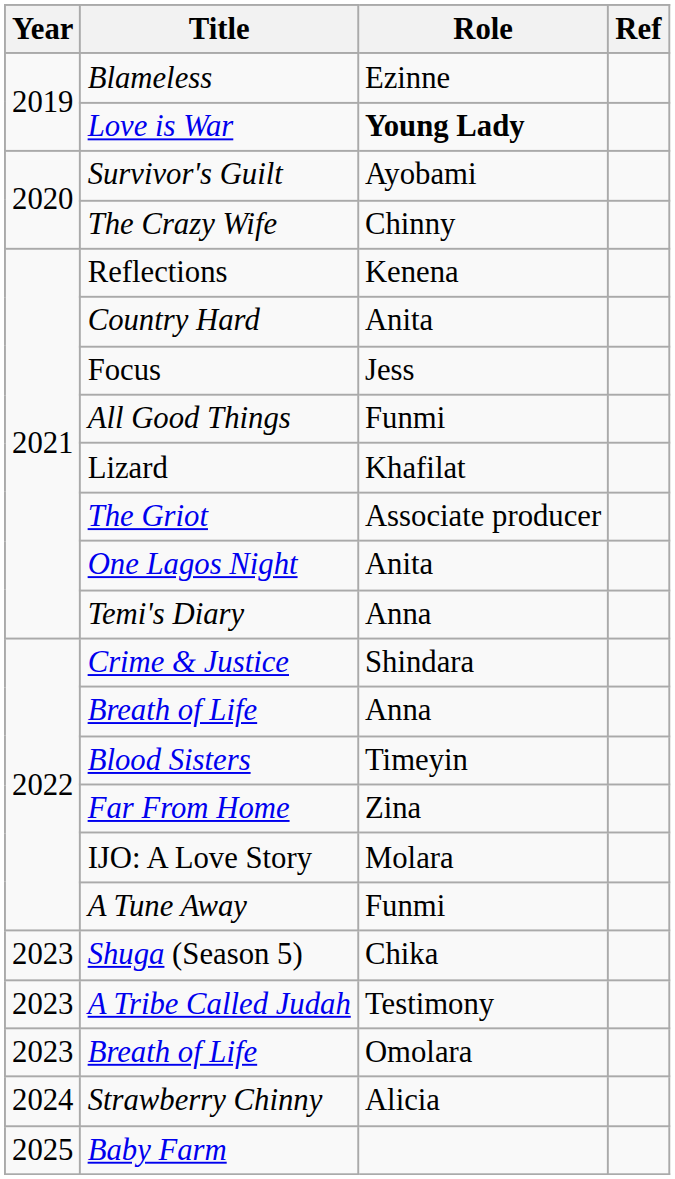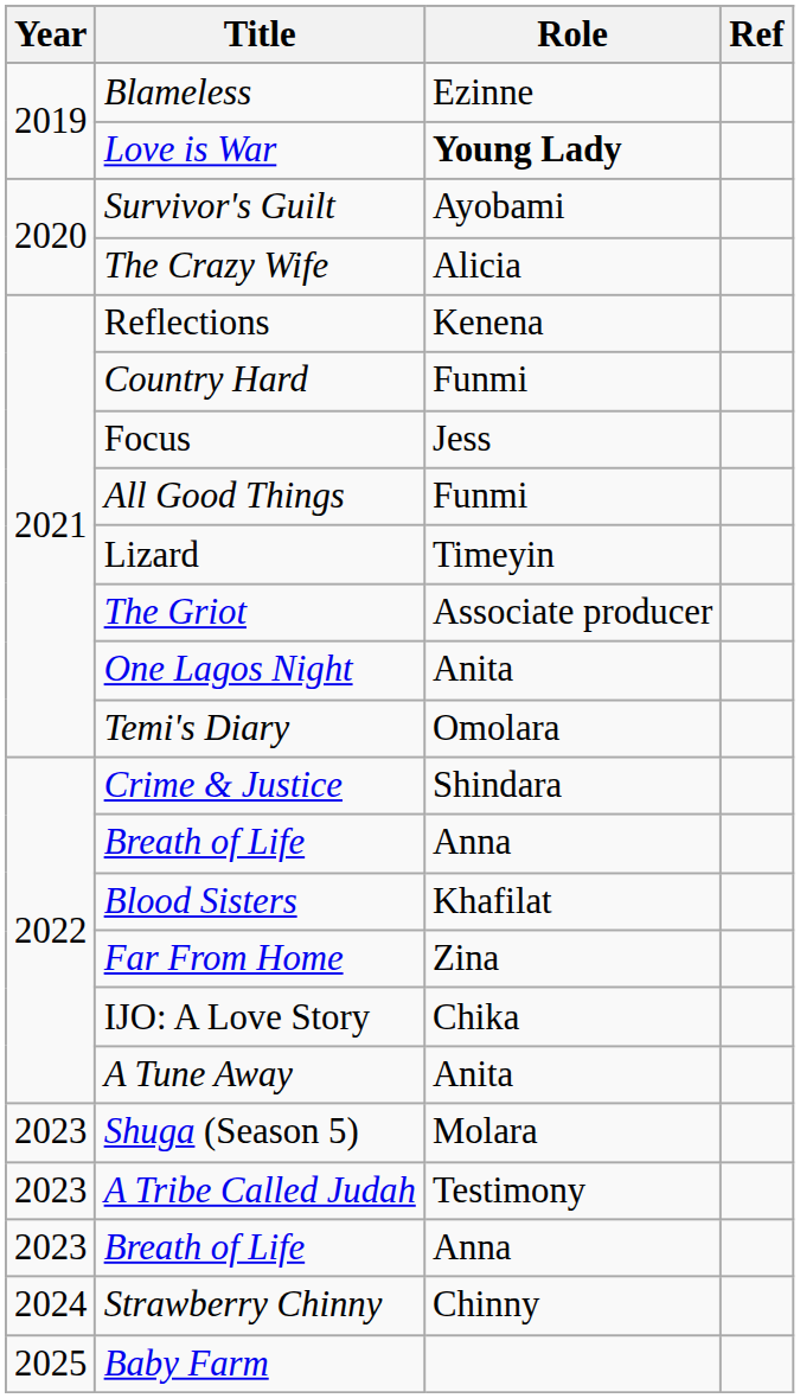 <table class="wikitable">
 <tr>
 <th>Year</th>
 <th>Title</th>
 <th>Role</th>
 <th>Ref</th>
 </tr>
 <tr>
 <td rowspan="2">2019</td>
 <td><em>Blameless</em></td>
 <td>Ezinne</td>
 <td></td>
 </tr>
 <tr>
 <td><a href='#'><em>Love is War</em></a></td>
 <td><strong>Young Lady</strong></td>
 <td></td>
 </tr>
 <tr>
 <td rowspan="2">2020</td>
 <td><em>Survivor's Guilt</em></td>
 <td>Ayobami</td>
 <td></td>
 </tr>
 <tr>
 <td><em>The Crazy Wife</em></td>
-<td>Chinny</td>
+<td>Alicia</td>
 <td></td>
 </tr>
 <tr>
 <td rowspan="8">2021</td>
 <td>Reflections</td>
 <td>Kenena</td>
 <td></td>
 </tr>
 <tr>
 <td><em>Country Hard</em></td>
-<td>Anita</td>
+<td>Funmi</td>
 <td></td>
 </tr>
 <tr>
 <td>Focus</td>
 <td>Jess</td>
 <td></td>
 </tr>
 <tr>
 <td><em>All Good Things</em></td>
 <td>Funmi</td>
 <td></td>
 </tr>
 <tr>
 <td>Lizard</td>
-<td>Khafilat</td>
+<td>Timeyin</td>
 <td></td>
 </tr>
 <tr>
 <td><a href='#'><em>The Griot</em></a></td>
 <td>Associate producer</td>
 <td></td>
 </tr>
 <tr>
 <td><em><a href='#'>One Lagos Night</a></em></td>
 <td>Anita</td>
 <td></td>
 </tr>
 <tr>
 <td><em>Temi's Diary</em></td>
-<td>Anna</td>
+<td>Omolara</td>
 <td></td>
 </tr>
 <tr>
 <td rowspan="6">2022</td>
 <td><a href='#'><em>Crime & Justice</em></a></td>
 <td>Shindara</td>
 <td></td>
 </tr>
 <tr>
 <td><a href='#'><em>Breath of Life</em></a></td>
 <td>Anna</td>
 <td></td>
 </tr>
 <tr>
 <td><a href='#'><em>Blood Sisters</em></a></td>
-<td>Timeyin</td>
+<td>Khafilat</td>
 <td></td>
 </tr>
 <tr>
 <td><a href='#'><em>Far From Home</em></a></td>
 <td>Zina</td>
 <td></td>
 </tr>
 <tr>
 <td>IJO: A Love Story</td>
-<td>Molara</td>
+<td>Chika</td>
 <td></td>
 </tr>
 <tr>
 <td><em>A Tune Away</em></td>
-<td>Funmi</td>
+<td>Anita</td>
 <td></td>
 </tr>
 <tr>
 <td>2023</td>
 <td><a href='#'><em>Shuga</em></a> (Season 5)</td>
-<td>Chika</td>
+<td>Molara</td>
 <td></td>
 </tr>
 <tr>
 <td>2023</td>
 <td><em><a href='#'>A Tribe Called Judah</a></em></td>
 <td>Testimony</td>
 <td></td>
 </tr>
 <tr>
 <td>2023</td>
 <td><em><a href='#'>Breath of Life</a></em></td>
-<td>Omolara</td>
+<td>Anna</td>
 <td></td>
 </tr>
 <tr>
 <td>2024</td>
 <td><em>Strawberry Chinny</em></td>
-<td>Alicia</td>
+<td>Chinny</td>
 <td></td>
 </tr>
 <tr>
 <td>2025</td>
 <td><em><a href='#'>Baby Farm</a></em></td>
 <td></td>
 <td></td>
 </tr>
 </table>
